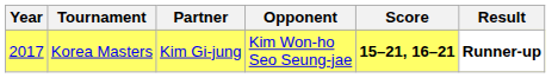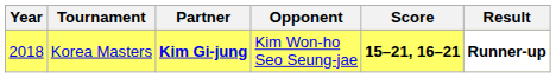 <table class="sortable wikitable" style="font-size: 90%;">
 <tr>
 <th>Year</th>
 <th>Tournament</th>
 <th>Partner</th>
 <th>Opponent</th>
 <th>Score</th>
 <th>Result</th>
 </tr>
 <tr style="background:#FFFF67">
-<td align="center"><a href='#'>2017</a></td>
+<td align="center"><a href='#'>2018</a></td>
 <td align="left"><a href='#'>Korea Masters</a></td>
-<td align="left"> <a href='#'>Kim Gi-jung</a></td>
+<td align="left"><strong> <a href='#'>Kim Gi-jung</a></strong></td>
 <td align="left"> <a href='#'>Kim Won-ho</a> <br>  <a href='#'>Seo Seung-jae</a></td>
 <td align="left"><strong>15–21, 16–21</strong></td>
 <td style="text-align:left; background:white"> <strong>Runner-up</strong></td>
 </tr>
 </table>
